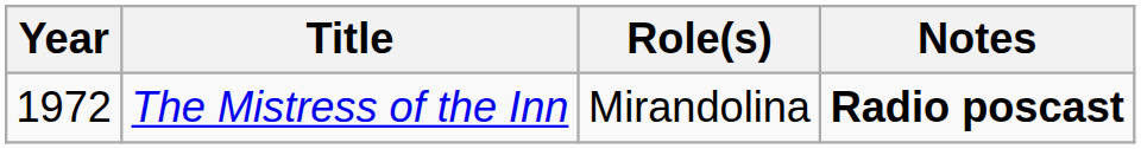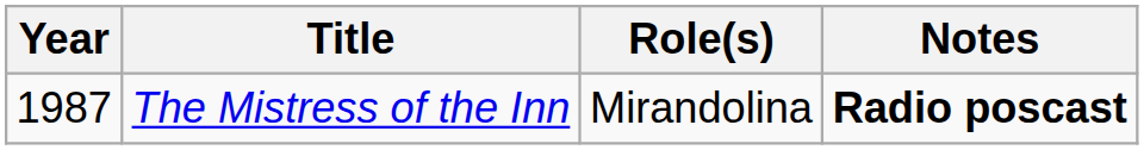 <table class="wikitable plainrowheaders sortable">
 <tr>
 <th scope="col">Year</th>
 <th scope="col">Title</th>
 <th scope="col">Role(s)</th>
 <th scope="col" class="unsortable">Notes</th>
 </tr>
 <tr>
-<td>1972</td>
+<td>1987</td>
 <td><em><a href='#'>The Mistress of the Inn</a></em></td>
 <td>Mirandolina</td>
 <td><strong>Radio poscast</strong></td>
 </tr>
 </table>
